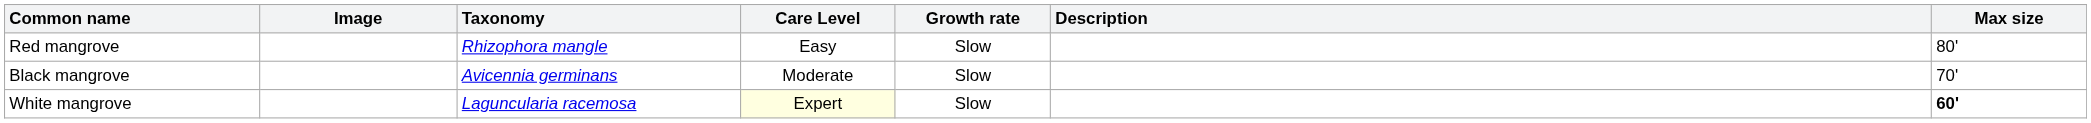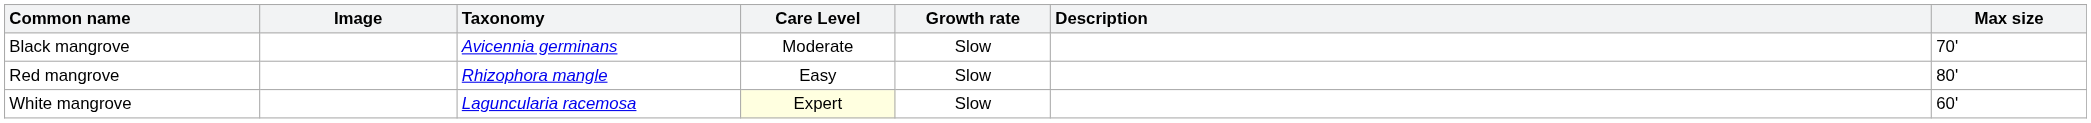 <table class="sortable collapsible" cellpadding="4" width="100%" border="1" style="border:1px solid #aaa; border-collapse:collapse">
 <tr>
 <th align="left" style="background:#F2F3F4" width="170px">Common name</th>
 <th style="background:#F2F3F4" width="130px" class="unsortable">Image</th>
 <th align="left" style="background:#F2F3F4" width="190px">Taxonomy</th>
 <th style="background:#F2F3F4" width="100px">Care Level</th>
 <th style="background:#F2F3F4" width="100px">Growth rate</th>
 <th align="left" style="background:#F2F3F4" width="610px" class="unsortable">Description</th>
 <th style="background:#F2F3F4" width="100px">Max size</th>
 </tr>
 <tr>
+<td>Black mangrove</td>
+<td></td>
+<td><em><a href='#'>Avicennia germinans</a></em></td>
+<td align="center">Moderate</td>
+<td align="center">Slow</td>
+<td></td>
+<td>70'</td>
+</tr>
+<tr>
 <td>Red mangrove</td>
 <td></td>
 <td><em><a href='#'>Rhizophora mangle</a></em></td>
 <td align="center">Easy</td>
 <td align="center">Slow</td>
 <td></td>
 <td>80'</td>
 </tr>
 <tr>
-<td>Black mangrove</td>
-<td></td>
-<td><em><a href='#'>Avicennia germinans</a></em></td>
-<td align="center">Moderate</td>
-<td align="center">Slow</td>
-<td></td>
-<td>70'</td>
-</tr>
-<tr>
 <td>White mangrove</td>
 <td></td>
 <td><em><a href='#'>Laguncularia racemosa</a></em></td>
 <td align="center" style="background: lightyellow;">Expert</td>
 <td align="center">Slow</td>
 <td></td>
-<td><strong>60'</strong></td>
+<td>60'</td>
 </tr>
 </table>
